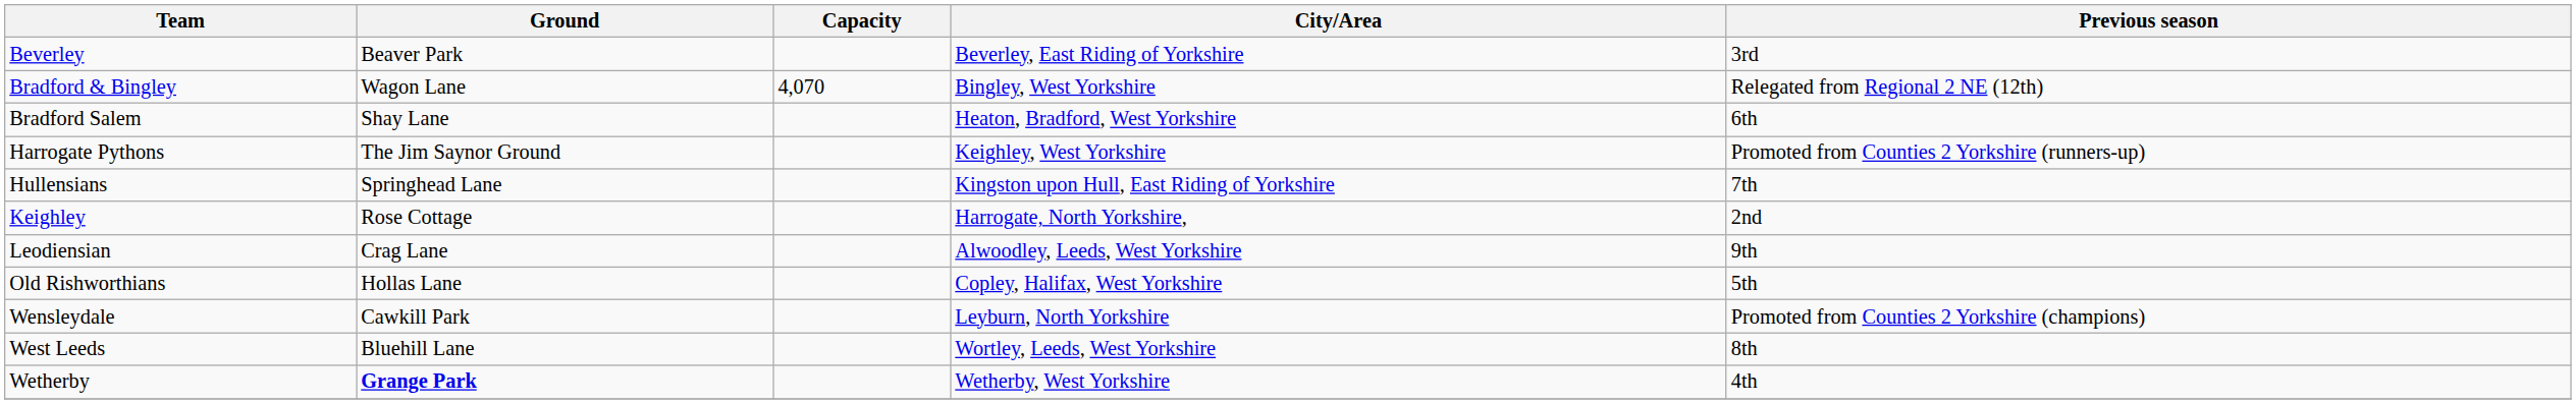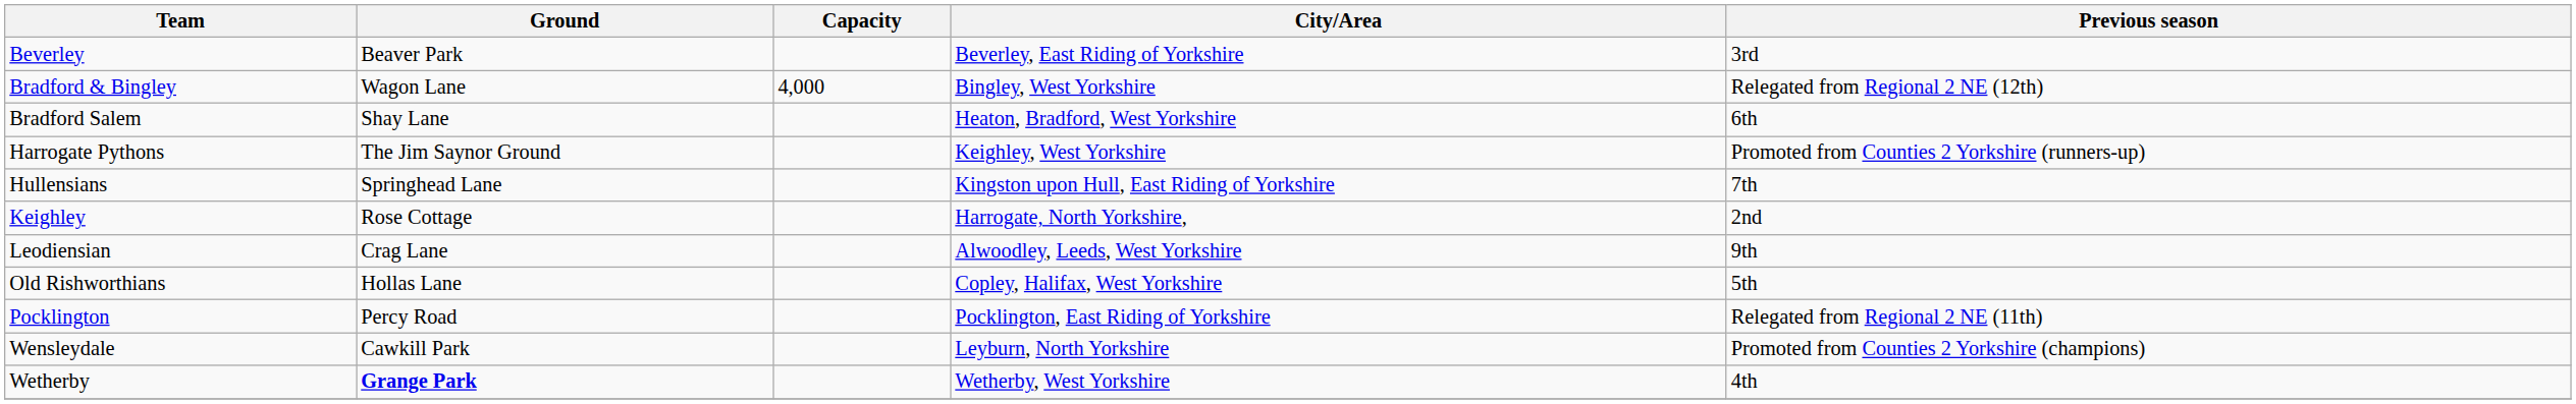 <table class="wikitable sortable" width=100%>
 <tr>
 <th>Team</th>
 <th>Ground</th>
 <th>Capacity</th>
 <th>City/Area</th>
 <th>Previous season</th>
 </tr>
 <tr>
 <td><a href='#'>Beverley</a></td>
 <td>Beaver Park</td>
 <td></td>
 <td><a href='#'>Beverley</a>, <a href='#'>East Riding of Yorkshire</a></td>
 <td>3rd</td>
 </tr>
 <tr>
 <td><a href='#'>Bradford & Bingley</a></td>
 <td>Wagon Lane</td>
-<td>4,070</td>
+<td>4,000</td>
 <td><a href='#'>Bingley</a>, <a href='#'>West Yorkshire</a></td>
 <td>Relegated from <a href='#'>Regional 2 NE</a> (12th)</td>
 </tr>
 <tr>
 <td>Bradford Salem</td>
 <td>Shay Lane</td>
 <td></td>
 <td><a href='#'>Heaton</a>, <a href='#'>Bradford</a>, <a href='#'>West Yorkshire</a></td>
 <td>6th</td>
 </tr>
 <tr>
 <td>Harrogate Pythons</td>
 <td>The Jim Saynor Ground</td>
 <td></td>
 <td><a href='#'>Keighley</a>, <a href='#'>West Yorkshire</a></td>
 <td>Promoted from <a href='#'>Counties 2 Yorkshire</a> (runners-up)</td>
 </tr>
 <tr>
 <td>Hullensians</td>
 <td>Springhead Lane</td>
 <td></td>
 <td><a href='#'>Kingston upon Hull</a>, <a href='#'>East Riding of Yorkshire</a></td>
 <td>7th</td>
 </tr>
 <tr>
 <td><a href='#'>Keighley</a></td>
 <td>Rose Cottage</td>
 <td></td>
 <td><a href='#'>Harrogate, North Yorkshire</a>,</td>
 <td>2nd</td>
 </tr>
 <tr>
 <td>Leodiensian</td>
 <td>Crag Lane</td>
 <td></td>
 <td><a href='#'>Alwoodley</a>, <a href='#'>Leeds</a>, <a href='#'>West Yorkshire</a></td>
 <td>9th</td>
 </tr>
 <tr>
 <td>Old Rishworthians</td>
 <td>Hollas Lane</td>
 <td></td>
 <td><a href='#'>Copley</a>, <a href='#'>Halifax</a>, <a href='#'>West Yorkshire</a></td>
 <td>5th</td>
 </tr>
 <tr>
+<td><a href='#'>Pocklington</a></td>
+<td>Percy Road</td>
+<td></td>
+<td><a href='#'>Pocklington</a>, <a href='#'>East Riding of Yorkshire</a></td>
+<td>Relegated from <a href='#'>Regional 2 NE</a> (11th)</td>
+</tr>
+<tr>
 <td>Wensleydale</td>
 <td>Cawkill Park</td>
 <td></td>
 <td><a href='#'>Leyburn</a>, <a href='#'>North Yorkshire</a></td>
 <td>Promoted from <a href='#'>Counties 2 Yorkshire</a> (champions)</td>
-</tr>
-<tr>
-<td>West Leeds</td>
-<td>Bluehill Lane</td>
-<td></td>
-<td><a href='#'>Wortley</a>, <a href='#'>Leeds</a>, <a href='#'>West Yorkshire</a></td>
-<td>8th</td>
 </tr>
 <tr>
 <td>Wetherby</td>
 <td><strong><a href='#'>Grange Park</a></strong></td>
 <td></td>
 <td><a href='#'>Wetherby</a>, <a href='#'>West Yorkshire</a></td>
 <td>4th</td>
 </tr>
 <tr>
 </tr>
 </table>
